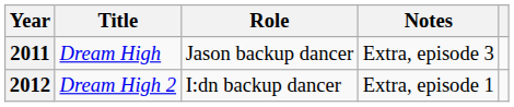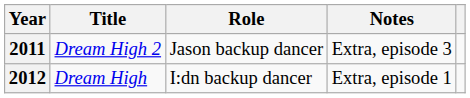 <table class="wikitable plainrowheaders sortable">
 <tr>
 <th scope="col">Year</th>
 <th scope="col">Title</th>
 <th scope="col">Role</th>
 <th scope="col" class="unsortable">Notes</th>
 <th scope="col" class="unsortable"></th>
 </tr>
 <tr>
 <th scope="row">2011</th>
-<td><em><a href='#'>Dream High</a></em></td>
+<td><em><a href='#'>Dream High 2</a></em></td>
 <td>Jason backup dancer</td>
 <td>Extra, episode 3</td>
 <td style="text-align:center"></td>
 </tr>
 <tr>
 <th scope="row">2012</th>
-<td><em><a href='#'>Dream High 2</a></em></td>
+<td><em><a href='#'>Dream High</a></em></td>
 <td>I:dn backup dancer</td>
 <td>Extra, episode 1</td>
 <td style="text-align:center"></td>
 </tr>
 </table>
